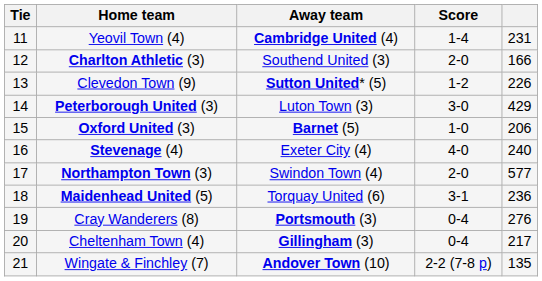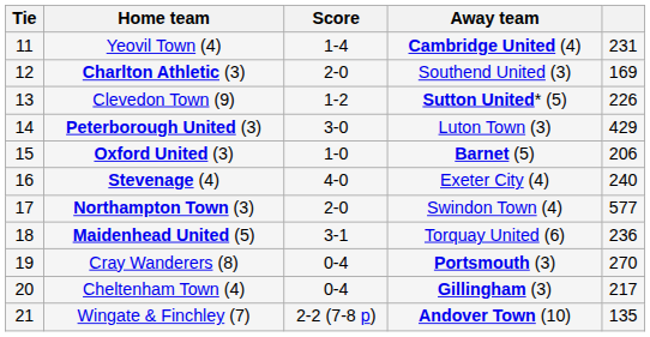 <table class="wikitable" style="width: 600px; background:WhiteSmoke; text-align:center; font-size:100%">
 <tr>
 <th>Tie</th>
 <th>Home team</th>
+<th>Score</th>
 <th>Away team</th>
-<th>Score</th>
 <th></th>
 </tr>
 <tr>
 <td>11</td>
 <td><a href='#'>Yeovil Town</a> (4)</td>
+<td>1-4</td>
 <td><strong><a href='#'>Cambridge United</a></strong> (4)</td>
-<td>1-4</td>
 <td>231</td>
 </tr>
 <tr>
 <td>12</td>
 <td><strong><a href='#'>Charlton Athletic</a></strong> (3)</td>
+<td>2-0</td>
 <td><a href='#'>Southend United</a> (3)</td>
-<td>2-0</td>
-<td>166</td>
+<td>169</td>
 </tr>
 <tr>
 <td>13</td>
 <td><a href='#'>Clevedon Town</a> (9)</td>
+<td>1-2</td>
 <td><strong><a href='#'>Sutton United</a></strong>* (5)</td>
-<td>1-2</td>
 <td>226</td>
 </tr>
 <tr>
 <td>14</td>
 <td><strong><a href='#'>Peterborough United</a></strong> (3)</td>
+<td>3-0</td>
 <td><a href='#'>Luton Town</a> (3)</td>
-<td>3-0</td>
 <td>429</td>
 </tr>
 <tr>
 <td>15</td>
 <td><strong><a href='#'>Oxford United</a></strong> (3)</td>
+<td>1-0</td>
 <td><strong><a href='#'>Barnet</a></strong> (5)</td>
-<td>1-0</td>
 <td>206</td>
 </tr>
 <tr>
 <td>16</td>
 <td><strong><a href='#'>Stevenage</a></strong> (4)</td>
+<td>4-0</td>
 <td><a href='#'>Exeter City</a> (4)</td>
-<td>4-0</td>
 <td>240</td>
 </tr>
 <tr>
 <td>17</td>
 <td><strong><a href='#'>Northampton Town</a></strong> (3)</td>
+<td>2-0</td>
 <td><a href='#'>Swindon Town</a> (4)</td>
-<td>2-0</td>
 <td>577</td>
 </tr>
 <tr>
 <td>18</td>
 <td><strong><a href='#'>Maidenhead United</a></strong> (5)</td>
+<td>3-1</td>
 <td><a href='#'>Torquay United</a> (6)</td>
-<td>3-1</td>
 <td>236</td>
 </tr>
 <tr>
 <td>19</td>
 <td><a href='#'>Cray Wanderers</a> (8)</td>
+<td>0-4</td>
 <td><strong><a href='#'>Portsmouth</a></strong> (3)</td>
-<td>0-4</td>
-<td>276</td>
+<td>270</td>
 </tr>
 <tr>
 <td>20</td>
 <td><a href='#'>Cheltenham Town</a> (4)</td>
+<td>0-4</td>
 <td><strong><a href='#'>Gillingham</a></strong> (3)</td>
-<td>0-4</td>
 <td>217</td>
 </tr>
 <tr>
 <td>21</td>
 <td><a href='#'>Wingate & Finchley</a> (7)</td>
+<td>2-2 (7-8 <a href='#'>p</a>)</td>
 <td><strong><a href='#'>Andover Town</a></strong> (10)</td>
-<td>2-2 (7-8 <a href='#'>p</a>)</td>
 <td>135</td>
 </tr>
 </table>
